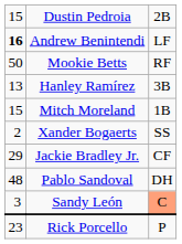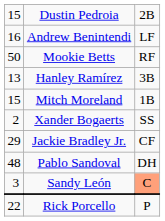 <table class="wikitable plainrowheaders" style="text-align:center;">
 <tr>
 <td>15</td>
 <td><a href='#'>Dustin Pedroia</a></td>
 <td>2B</td>
 </tr>
 <tr>
-<td><strong>16</strong></td>
+<td>16</td>
 <td><a href='#'>Andrew Benintendi</a></td>
 <td>LF</td>
 </tr>
 <tr>
 <td>50</td>
 <td><a href='#'>Mookie Betts</a></td>
 <td>RF</td>
 </tr>
 <tr>
 <td>13</td>
 <td><a href='#'>Hanley Ramírez</a></td>
 <td>3B</td>
 </tr>
 <tr>
 <td>15</td>
 <td><a href='#'>Mitch Moreland</a></td>
 <td>1B</td>
 </tr>
 <tr>
 <td> 2</td>
 <td><a href='#'>Xander Bogaerts</a></td>
 <td>SS</td>
 </tr>
 <tr>
 <td>29</td>
 <td><a href='#'>Jackie Bradley Jr.</a></td>
 <td>CF</td>
 </tr>
 <tr>
 <td>48</td>
 <td><a href='#'>Pablo Sandoval</a></td>
 <td>DH</td>
 </tr>
 <tr style="border-bottom:2px solid black">
 <td> 3</td>
 <td><a href='#'>Sandy León</a></td>
 <td style="background: lightsalmon;">C</td>
 </tr>
 <tr>
-<td>23</td>
+<td>22</td>
 <td><a href='#'>Rick Porcello</a></td>
 <td>P</td>
 </tr>
 </table>
